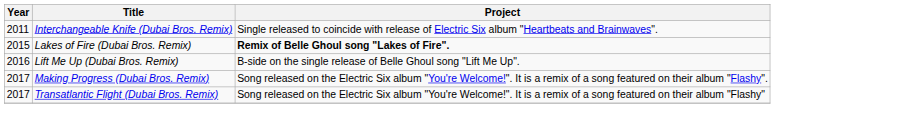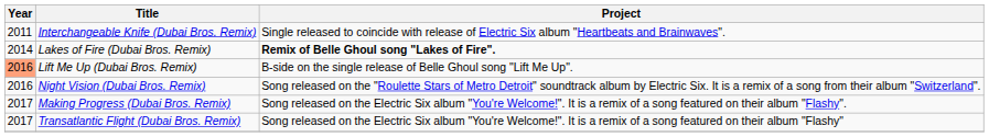 <table class="wikitable sortable">
 <tr>
 <th>Year</th>
 <th>Title</th>
 <th>Project</th>
 </tr>
 <tr>
 <td>2011</td>
 <td><em><a href='#'>Interchangeable Knife (Dubai Bros. Remix)</a></em></td>
 <td>Single released to coincide with release of <a href='#'>Electric Six</a> album "<a href='#'>Heartbeats and Brainwaves</a>".</td>
 </tr>
 <tr>
-<td>2015</td>
+<td>2014</td>
 <td><em>Lakes of Fire (Dubai Bros. Remix)</em></td>
 <td><strong>Remix of Belle Ghoul song "Lakes of Fire".</strong></td>
 </tr>
 <tr>
-<td>2016</td>
+<td style="background: lightsalmon;">2016</td>
 <td><em>Lift Me Up (Dubai Bros. Remix)</em></td>
 <td>B-side on the single release of Belle Ghoul song "Lift Me Up".</td>
+</tr>
+<tr>
+<td>2016</td>
+<td><em><a href='#'>Night Vision (Dubai Bros. Remix)</a></em></td>
+<td>Song released on the "<a href='#'>Roulette Stars of Metro Detroit</a>" soundtrack album by Electric Six. It is a remix of a song from their album "<a href='#'>Switzerland</a>".</td>
 </tr>
 <tr>
 <td>2017</td>
 <td><em><a href='#'>Making Progress (Dubai Bros. Remix)</a></em></td>
 <td>Song released on the Electric Six album "<a href='#'>You're Welcome!</a>". It is a remix of a song featured on their album "<a href='#'>Flashy</a>".</td>
 </tr>
 <tr>
 <td>2017</td>
 <td><em><a href='#'>Transatlantic Flight (Dubai Bros. Remix)</a></em></td>
 <td>Song released on the Electric Six album "You're Welcome!". It is a remix of a song featured on their album "Flashy"</td>
 </tr>
 <tr>
 </tr>
 </table>
